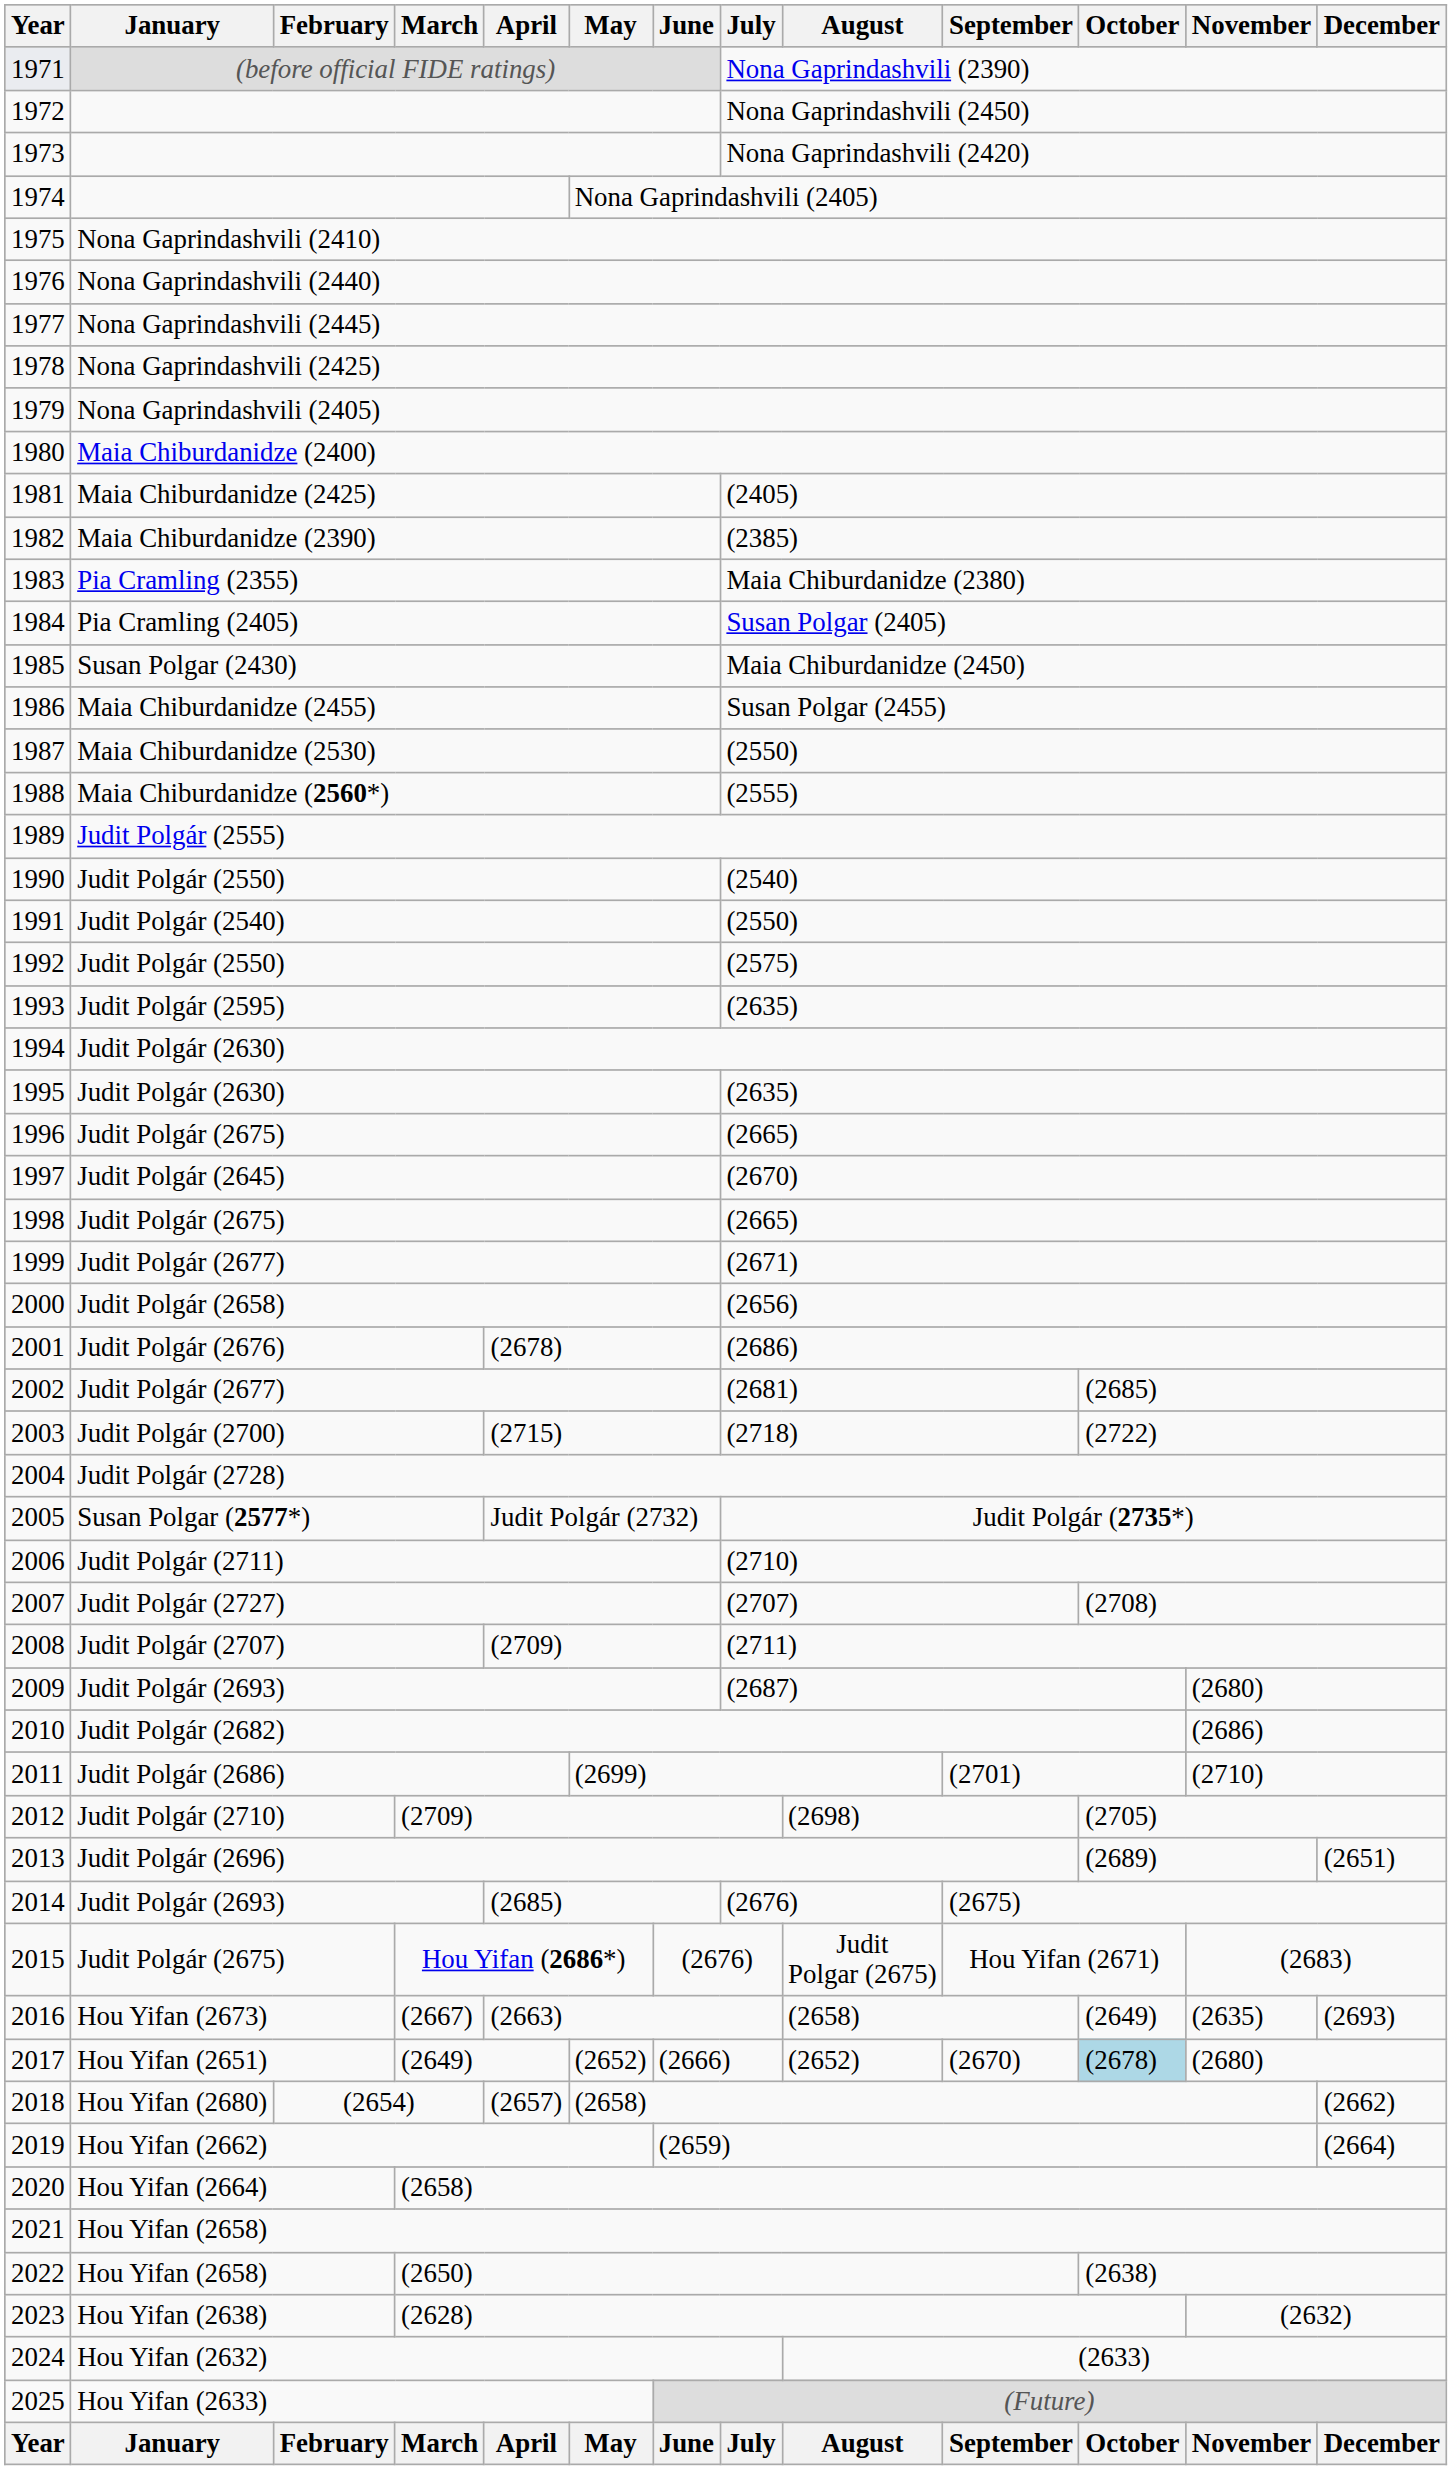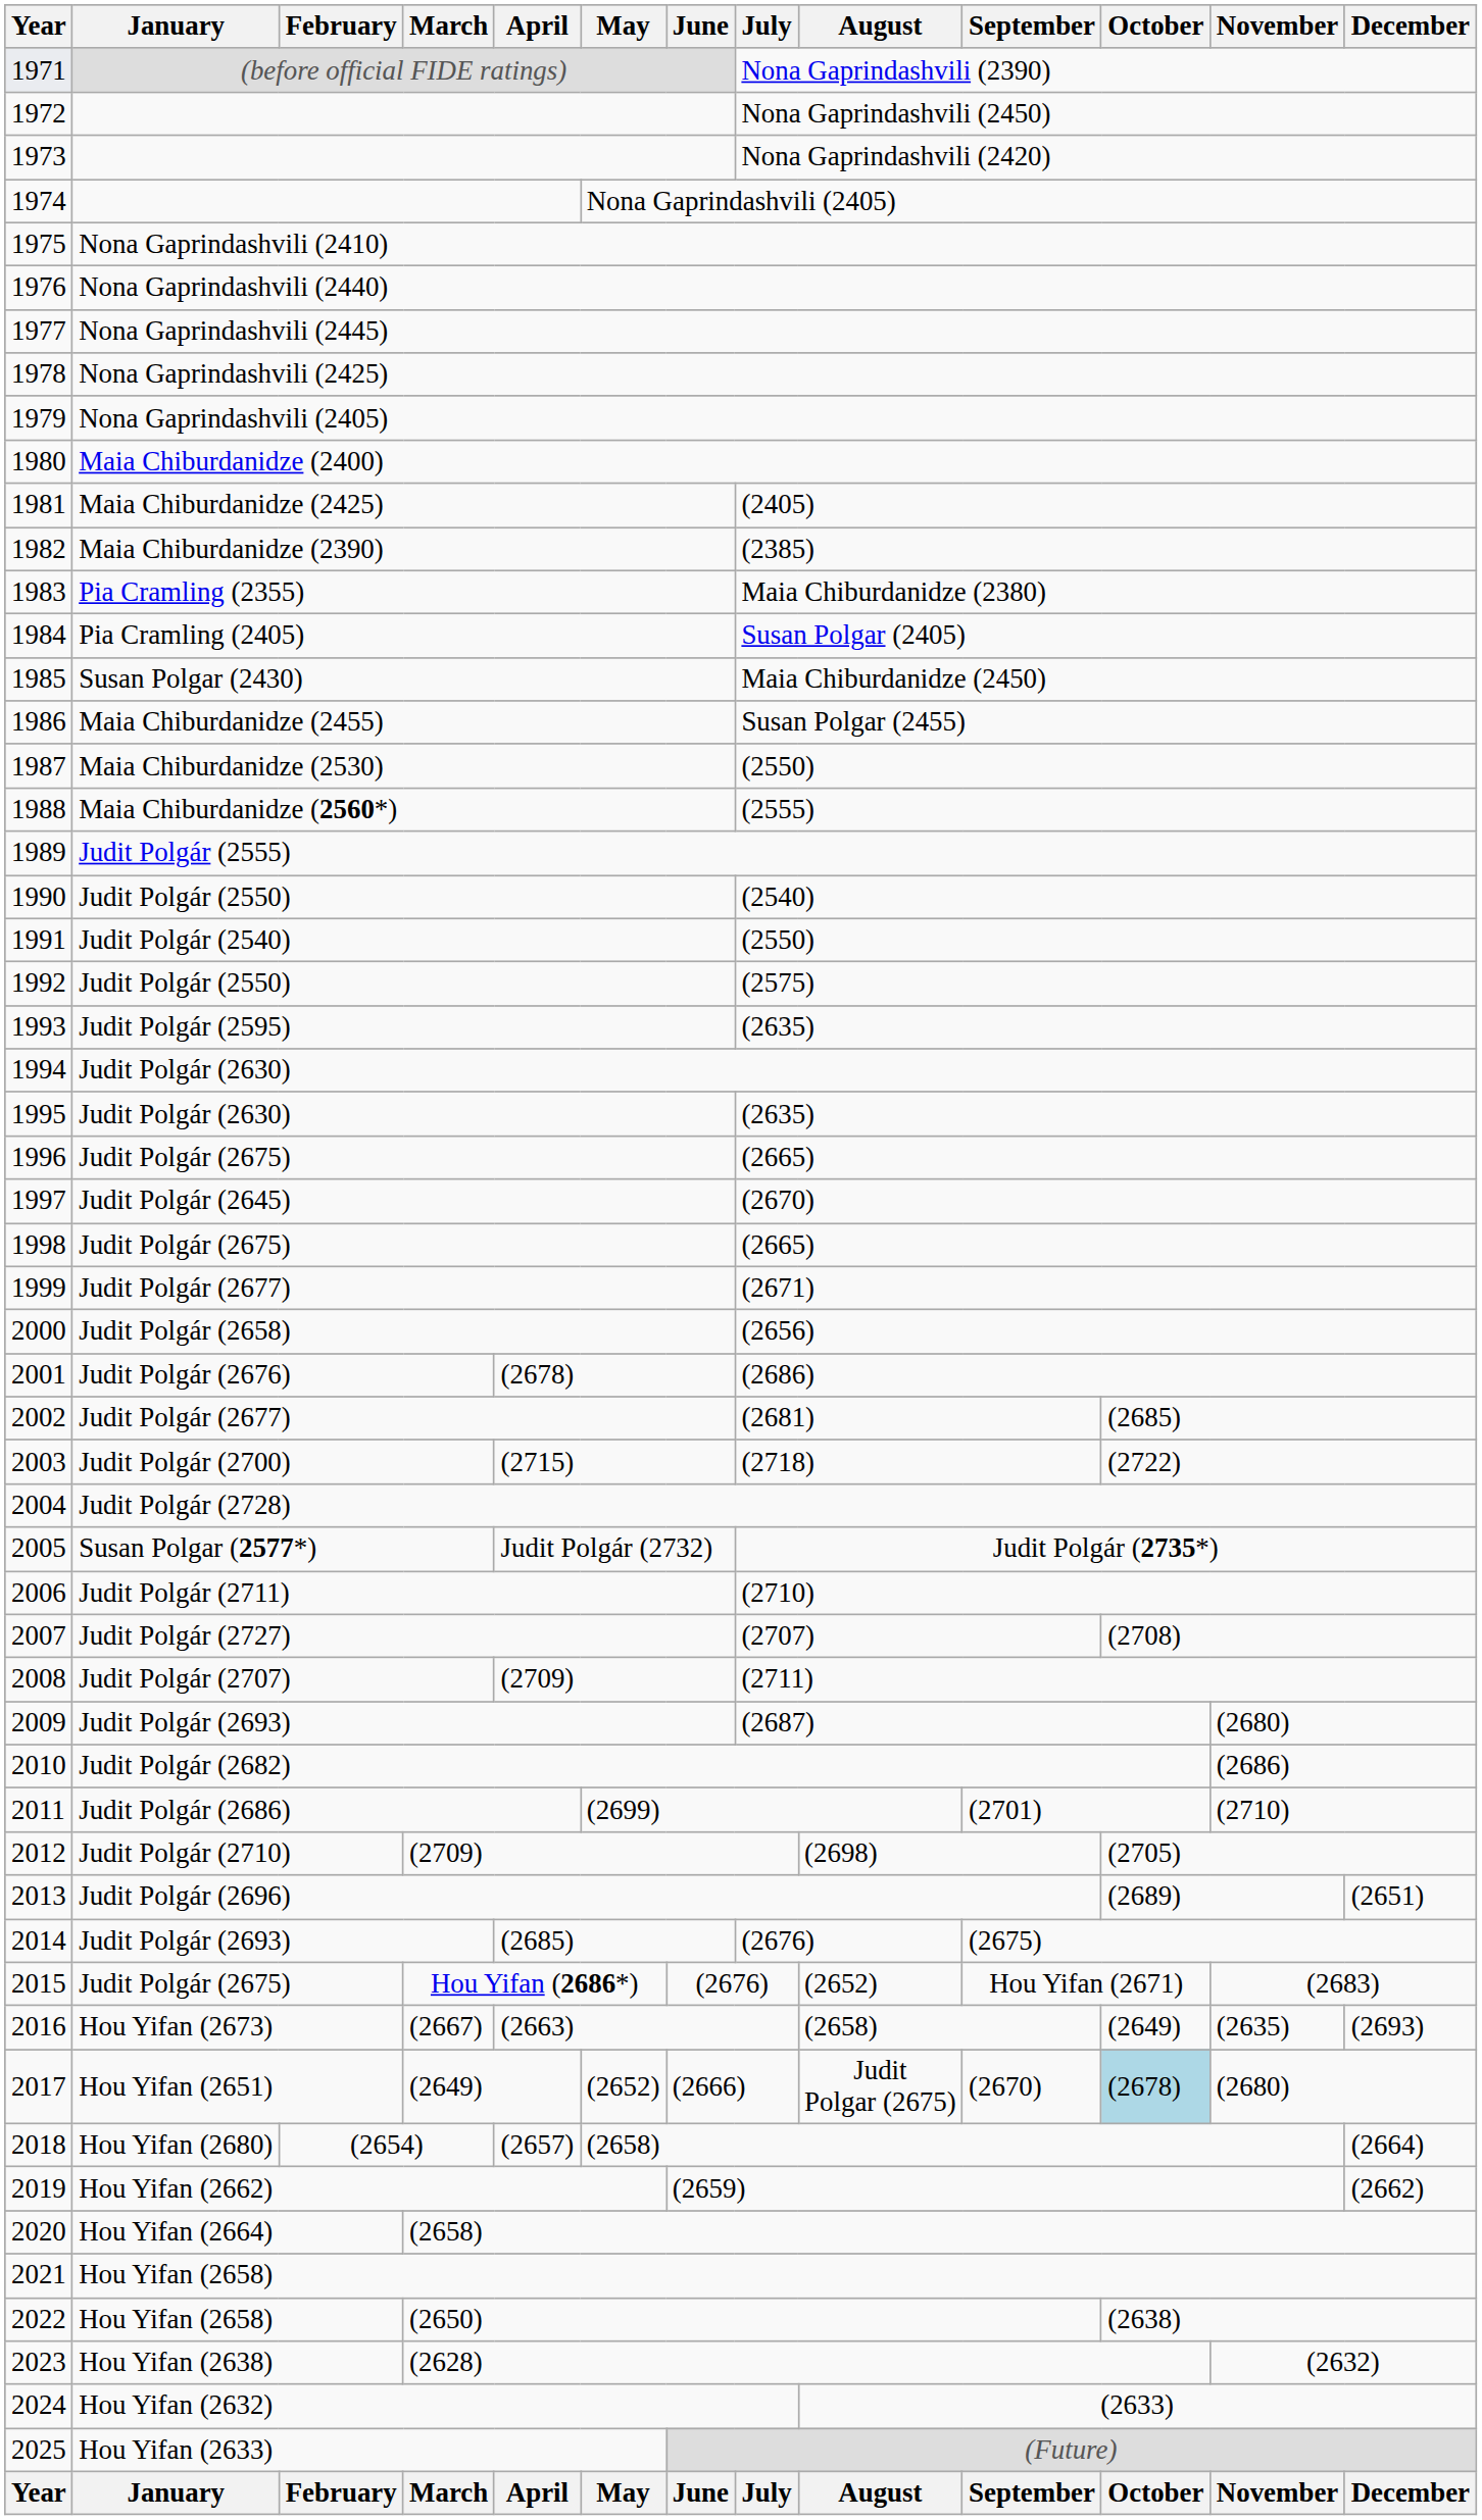 <table class="wikitable">
 <tr>
 <th>Year</th>
 <th>January</th>
 <th>February</th>
 <th>March</th>
 <th>April</th>
 <th>May</th>
 <th>June</th>
 <th>July</th>
 <th>August</th>
 <th>September</th>
 <th>October</th>
 <th>November</th>
 <th>December</th>
 </tr>
 <tr>
 <td style=background-color:#eaecf0>1971</td>
 <td align=center colspan=6 style='background-color:#ddd;color:#555'><em>(before official FIDE ratings)</em></td>
 <td colspan=6> <a href='#'>Nona Gaprindashvili</a> (2390)</td>
 </tr>
 <tr>
 <td>1972</td>
 <td colspan=6></td>
 <td colspan=6> Nona Gaprindashvili (2450)</td>
 </tr>
 <tr>
 <td>1973</td>
 <td colspan=6></td>
 <td colspan=6> Nona Gaprindashvili (2420)</td>
 </tr>
 <tr>
 <td>1974</td>
 <td colspan=4></td>
 <td colspan=8> Nona Gaprindashvili (2405)</td>
 </tr>
 <tr>
 <td>1975</td>
 <td colspan=12> Nona Gaprindashvili (2410)</td>
 </tr>
 <tr>
 <td>1976</td>
 <td colspan=12> Nona Gaprindashvili (2440)</td>
 </tr>
 <tr>
 <td>1977</td>
 <td colspan=12> Nona Gaprindashvili (2445)</td>
 </tr>
 <tr>
 <td>1978</td>
 <td colspan=12> Nona Gaprindashvili (2425)</td>
 </tr>
 <tr>
 <td>1979</td>
 <td colspan=12> Nona Gaprindashvili (2405)</td>
 </tr>
 <tr>
 <td>1980</td>
 <td colspan=12> <a href='#'>Maia Chiburdanidze</a> (2400)</td>
 </tr>
 <tr>
 <td>1981</td>
 <td colspan=6> Maia Chiburdanidze (2425)</td>
 <td colspan=6>(2405)</td>
 </tr>
 <tr>
 <td>1982</td>
 <td colspan=6> Maia Chiburdanidze (2390)</td>
 <td colspan=6>(2385)</td>
 </tr>
 <tr>
 <td>1983</td>
 <td colspan=6> <a href='#'>Pia Cramling</a> (2355)</td>
 <td colspan=6> Maia Chiburdanidze (2380)</td>
 </tr>
 <tr>
 <td>1984</td>
 <td colspan=6> Pia Cramling (2405)</td>
 <td colspan=6> <a href='#'>Susan Polgar</a> (2405)</td>
 </tr>
 <tr>
 <td>1985</td>
 <td colspan=6> Susan Polgar (2430)</td>
 <td colspan=6> Maia Chiburdanidze (2450)</td>
 </tr>
 <tr>
 <td>1986</td>
 <td colspan=6> Maia Chiburdanidze (2455)</td>
 <td colspan=6> Susan Polgar (2455)</td>
 </tr>
 <tr>
 <td>1987</td>
 <td colspan=6> Maia Chiburdanidze (2530)</td>
 <td colspan=6>(2550)</td>
 </tr>
 <tr>
 <td>1988</td>
 <td colspan=6> Maia Chiburdanidze (<strong>2560</strong>*)</td>
 <td colspan=6>(2555)</td>
 </tr>
 <tr>
 <td>1989</td>
 <td colspan=12> <a href='#'>Judit Polgár</a> (2555)</td>
 </tr>
 <tr>
 <td>1990</td>
 <td colspan=6> Judit Polgár (2550)</td>
 <td colspan=6>(2540)</td>
 </tr>
 <tr>
 <td>1991</td>
 <td colspan=6> Judit Polgár (2540)</td>
 <td colspan=6>(2550)</td>
 </tr>
 <tr>
 <td>1992</td>
 <td colspan=6> Judit Polgár (2550)</td>
 <td colspan=6>(2575)</td>
 </tr>
 <tr>
 <td>1993</td>
 <td colspan=6> Judit Polgár (2595)</td>
 <td colspan=6>(2635)</td>
 </tr>
 <tr>
 <td>1994</td>
 <td colspan=12> Judit Polgár (2630)</td>
 </tr>
 <tr>
 <td>1995</td>
 <td colspan=6> Judit Polgár (2630)</td>
 <td colspan=6>(2635)</td>
 </tr>
 <tr>
 <td>1996</td>
 <td colspan=6> Judit Polgár (2675)</td>
 <td colspan=6>(2665)</td>
 </tr>
 <tr>
 <td>1997</td>
 <td colspan=6> Judit Polgár (2645)</td>
 <td colspan=6>(2670)</td>
 </tr>
 <tr>
 <td>1998</td>
 <td colspan=6> Judit Polgár (2675)</td>
 <td colspan=6>(2665)</td>
 </tr>
 <tr>
 <td>1999</td>
 <td colspan=6> Judit Polgár (2677)</td>
 <td colspan=6>(2671)</td>
 </tr>
 <tr>
 <td>2000</td>
 <td colspan=6> Judit Polgár (2658)</td>
 <td colspan=6>(2656)</td>
 </tr>
 <tr>
 <td>2001</td>
 <td colspan=3> Judit Polgár (2676)</td>
 <td colspan=3>(2678)</td>
 <td colspan=6>(2686)</td>
 </tr>
 <tr>
 <td>2002</td>
 <td colspan=6> Judit Polgár (2677)</td>
 <td colspan=3>(2681)</td>
 <td colspan=3>(2685)</td>
 </tr>
 <tr>
 <td>2003</td>
 <td colspan=3> Judit Polgár (2700)</td>
 <td colspan=3>(2715)</td>
 <td colspan=3>(2718)</td>
 <td colspan=3>(2722)</td>
 </tr>
 <tr>
 <td>2004</td>
 <td colspan=12> Judit Polgár (2728)</td>
 </tr>
 <tr>
 <td>2005</td>
 <td colspan=3> Susan Polgar (<strong>2577</strong>*)</td>
 <td colspan=3> Judit Polgár (2732)</td>
 <td colspan=6 align=center> Judit Polgár (<strong>2735</strong>*)</td>
 </tr>
 <tr>
 <td>2006</td>
 <td colspan=6> Judit Polgár (2711)</td>
 <td colspan=6>(2710)</td>
 </tr>
 <tr>
 <td>2007</td>
 <td colspan=6> Judit Polgár (2727)</td>
 <td colspan=3>(2707)</td>
 <td colspan=3>(2708)</td>
 </tr>
 <tr>
 <td>2008</td>
 <td colspan=3> Judit Polgár (2707)</td>
 <td colspan=3>(2709)</td>
 <td colspan=6>(2711)</td>
 </tr>
 <tr>
 <td>2009</td>
 <td colspan=6> Judit Polgár (2693)</td>
 <td colspan=4>(2687)</td>
 <td colspan=2>(2680)</td>
 </tr>
 <tr>
 <td>2010</td>
 <td colspan=10> Judit Polgár (2682)</td>
 <td colspan=2>(2686)</td>
 </tr>
 <tr>
 <td>2011</td>
 <td colspan=4> Judit Polgár (2686)</td>
 <td colspan=4>(2699)</td>
 <td colspan=2>(2701)</td>
 <td colspan=2>(2710)</td>
 </tr>
 <tr>
 <td>2012</td>
 <td colspan=2> Judit Polgár (2710)</td>
 <td colspan=5>(2709)</td>
 <td colspan=2>(2698)</td>
 <td colspan=3>(2705)</td>
 </tr>
 <tr>
 <td>2013</td>
 <td colspan=9> Judit Polgár (2696)</td>
 <td colspan=2>(2689)</td>
 <td>(2651)</td>
 </tr>
 <tr>
 <td>2014</td>
 <td colspan=3> Judit Polgár (2693)</td>
 <td colspan=3>(2685)</td>
 <td colspan=2>(2676)</td>
 <td colspan=4>(2675)</td>
 </tr>
 <tr>
 <td>2015</td>
 <td colspan=2> Judit Polgár (2675)</td>
 <td colspan=3 align=center> <a href='#'>Hou Yifan</a> (<strong>2686</strong>*)</td>
 <td colspan=2 align=center>(2676)</td>
-<td align=center> Judit<br>Polgar (2675)</td>
+<td>(2652)</td>
 <td colspan=2 align=center> Hou Yifan (2671)</td>
 <td colspan=2 align=center>(2683)</td>
 </tr>
 <tr>
 <td>2016</td>
 <td colspan=2> Hou Yifan (2673)</td>
 <td>(2667)</td>
 <td colspan=4>(2663)</td>
 <td colspan=2>(2658)</td>
 <td>(2649)</td>
 <td>(2635)</td>
 <td>(2693)</td>
 </tr>
 <tr>
 <td>2017</td>
 <td colspan=2> Hou Yifan (2651)</td>
 <td colspan=2>(2649)</td>
 <td>(2652)</td>
 <td colspan=2>(2666)</td>
-<td>(2652)</td>
+<td align=center> Judit<br>Polgar (2675)</td>
 <td>(2670)</td>
 <td style="background: lightblue;">(2678)</td>
 <td colspan=2>(2680)</td>
 </tr>
 <tr>
 <td>2018</td>
 <td colspan=1> Hou Yifan (2680)</td>
 <td colspan=2 align=center>(2654)</td>
 <td>(2657)</td>
 <td colspan=7>(2658)</td>
-<td>(2662)</td>
+<td>(2664)</td>
 </tr>
 <tr>
 <td>2019</td>
 <td colspan=5> Hou Yifan (2662)</td>
 <td colspan=6>(2659)</td>
-<td>(2664)</td>
+<td>(2662)</td>
 </tr>
 <tr>
 <td>2020</td>
 <td colspan=2> Hou Yifan (2664)</td>
 <td colspan=10>(2658)</td>
 </tr>
 <tr>
 <td>2021</td>
 <td colspan=12> Hou Yifan (2658)</td>
 </tr>
 <tr>
 <td>2022</td>
 <td colspan=2> Hou Yifan (2658)</td>
 <td colspan=7>(2650)</td>
 <td colspan=3>(2638)</td>
 </tr>
 <tr>
 <td>2023</td>
 <td colspan=2> Hou Yifan (2638)</td>
 <td colspan=8>(2628)</td>
 <td colspan=2 align=center>(2632)</td>
 </tr>
 <tr>
 <td>2024</td>
 <td colspan=7> Hou Yifan (2632)</td>
 <td colspan=5 align=center>(2633)</td>
 </tr>
 <tr>
 <td>2025</td>
 <td colspan=5> Hou Yifan (2633)</td>
 <td align=center colspan=7 style='background-color:#ddd;color:#555'><em>(Future)</em></td>
 </tr>
 <tr>
 <th>Year</th>
 <th>January</th>
 <th>February</th>
 <th>March</th>
 <th>April</th>
 <th>May</th>
 <th>June</th>
 <th>July</th>
 <th>August</th>
 <th>September</th>
 <th>October</th>
 <th>November</th>
 <th>December</th>
 </tr>
 </table>
